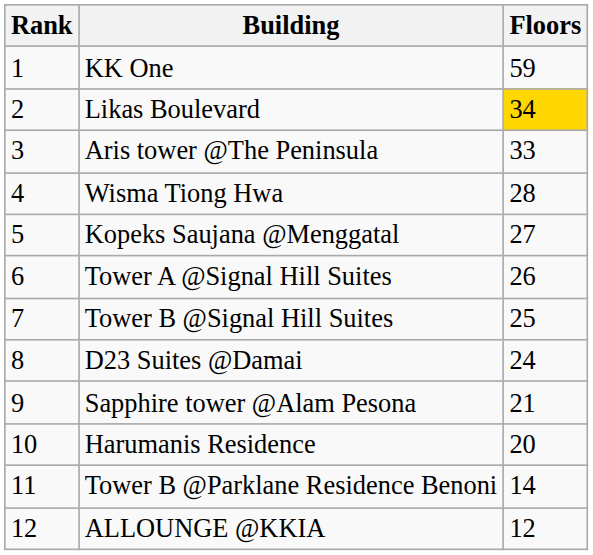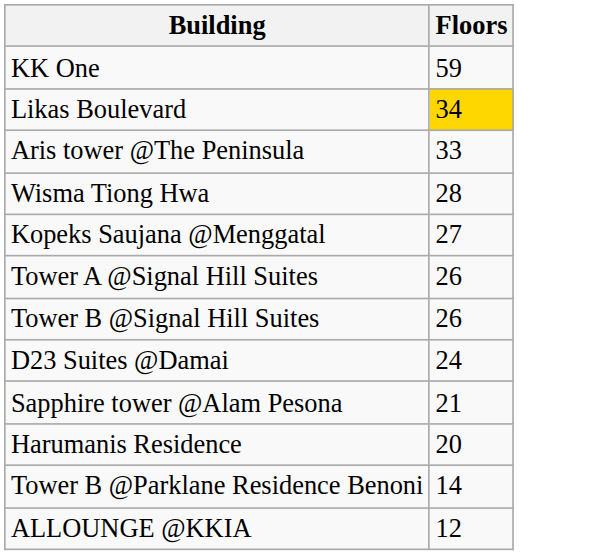 <table class="wikitable unsortable">
 <tr>
-<th>Rank</th>
 <th>Building</th>
 <th>Floors</th>
 </tr>
 <tr>
-<td>1</td>
 <td>KK One</td>
 <td>59</td>
 </tr>
 <tr>
-<td>2</td>
 <td>Likas Boulevard</td>
 <td style="background: gold;">34</td>
 </tr>
 <tr>
-<td>3</td>
 <td>Aris tower @The Peninsula</td>
 <td>33</td>
 </tr>
 <tr>
-<td>4</td>
 <td>Wisma Tiong Hwa</td>
 <td>28</td>
 </tr>
 <tr>
-<td>5</td>
 <td>Kopeks Saujana @Menggatal</td>
 <td>27</td>
 </tr>
 <tr>
-<td>6</td>
 <td>Tower A @Signal Hill Suites</td>
 <td>26</td>
 </tr>
 <tr>
-<td>7</td>
 <td>Tower B @Signal Hill Suites</td>
-<td>25</td>
+<td>26</td>
 </tr>
 <tr>
-<td>8</td>
 <td>D23 Suites @Damai</td>
 <td>24</td>
 </tr>
 <tr>
-<td>9</td>
 <td>Sapphire tower @Alam Pesona</td>
 <td>21</td>
 </tr>
 <tr>
-<td>10</td>
 <td>Harumanis Residence</td>
 <td>20</td>
 </tr>
 <tr>
-<td>11</td>
 <td>Tower B @Parklane Residence Benoni</td>
 <td>14</td>
 </tr>
 <tr>
-<td>12</td>
 <td>ALLOUNGE @KKIA</td>
 <td>12</td>
 </tr>
 </table>
